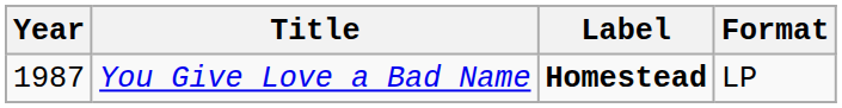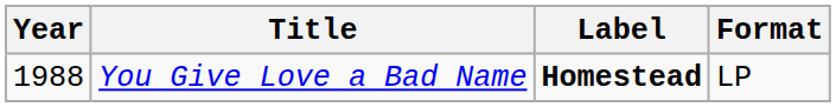 <table class="wikitable">
 <tr>
 <th>Year</th>
 <th>Title</th>
 <th>Label</th>
 <th>Format</th>
 </tr>
 <tr>
-<td>1987</td>
+<td>1988</td>
 <td><em><a href='#'>You Give Love a Bad Name</a></em></td>
 <td><strong>Homestead</strong></td>
 <td>LP</td>
 </tr>
 </table>
